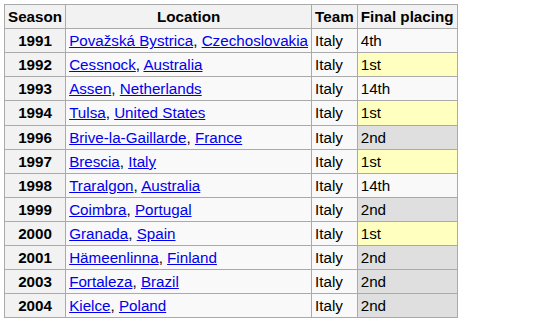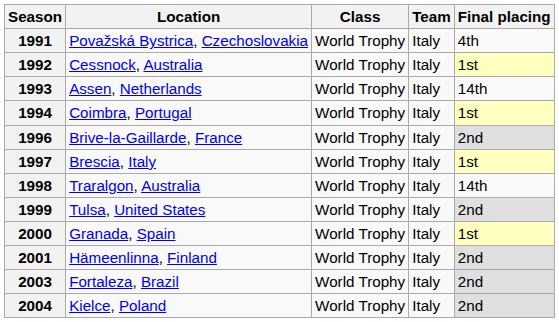 <table class="wikitable" style="font-size: 95%;">
 <tr>
 <th>Season</th>
 <th>Location</th>
+<th>Class</th>
 <th>Team</th>
 <th>Final placing</th>
 </tr>
 <tr>
 <th>1991</th>
 <td> <a href='#'>Považská Bystrica</a>, <a href='#'>Czechoslovakia</a></td>
+<td>World Trophy</td>
 <td>Italy</td>
 <td>4th</td>
 </tr>
 <tr>
 <th>1992</th>
 <td> <a href='#'>Cessnock</a>, <a href='#'>Australia</a></td>
+<td>World Trophy</td>
 <td>Italy</td>
 <td style="background:#FFFFBF;">1st</td>
 </tr>
 <tr>
 <th>1993</th>
 <td> <a href='#'>Assen</a>, <a href='#'>Netherlands</a></td>
+<td>World Trophy</td>
 <td>Italy</td>
 <td>14th</td>
 </tr>
 <tr>
 <th>1994</th>
-<td> <a href='#'>Tulsa</a>, <a href='#'>United States</a></td>
+<td> <a href='#'>Coimbra</a>, <a href='#'>Portugal</a></td>
+<td>World Trophy</td>
 <td>Italy</td>
 <td style="background:#FFFFBF;">1st</td>
 </tr>
 <tr>
 <th>1996</th>
 <td> <a href='#'>Brive-la-Gaillarde</a>, <a href='#'>France</a></td>
+<td>World Trophy</td>
 <td>Italy</td>
 <td style="background:#DFDFDF;">2nd</td>
 </tr>
 <tr>
 <th>1997</th>
 <td> <a href='#'>Brescia</a>, <a href='#'>Italy</a></td>
+<td>World Trophy</td>
 <td>Italy</td>
 <td style="background:#FFFFBF;">1st</td>
 </tr>
 <tr>
 <th>1998</th>
 <td> <a href='#'>Traralgon</a>, <a href='#'>Australia</a></td>
+<td>World Trophy</td>
 <td>Italy</td>
 <td>14th</td>
 </tr>
 <tr>
 <th>1999</th>
-<td> <a href='#'>Coimbra</a>, <a href='#'>Portugal</a></td>
+<td> <a href='#'>Tulsa</a>, <a href='#'>United States</a></td>
+<td>World Trophy</td>
 <td>Italy</td>
 <td style="background:#DFDFDF;">2nd</td>
 </tr>
 <tr>
 <th>2000</th>
 <td> <a href='#'>Granada</a>, <a href='#'>Spain</a></td>
+<td>World Trophy</td>
 <td>Italy</td>
 <td style="background:#FFFFBF;">1st</td>
 </tr>
 <tr>
 <th>2001</th>
 <td> <a href='#'>Hämeenlinna</a>, <a href='#'>Finland</a></td>
+<td>World Trophy</td>
 <td>Italy</td>
 <td style="background:#DFDFDF;">2nd</td>
 </tr>
 <tr>
 <th>2003</th>
 <td> <a href='#'>Fortaleza</a>, <a href='#'>Brazil</a></td>
+<td>World Trophy</td>
 <td>Italy</td>
 <td style="background:#DFDFDF;">2nd</td>
 </tr>
 <tr>
 <th>2004</th>
 <td> <a href='#'>Kielce</a>, <a href='#'>Poland</a></td>
+<td>World Trophy</td>
 <td>Italy</td>
 <td style="background:#DFDFDF;">2nd</td>
 </tr>
 </table>
